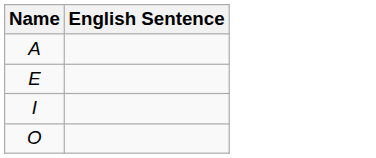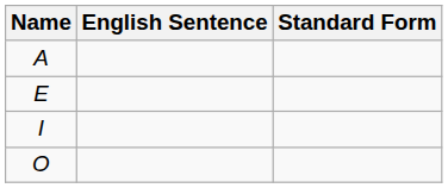 <table class="wikitable">
 <tr>
 <th>Name</th>
 <th>English Sentence</th>
+<th>Standard Form</th>
 </tr>
 <tr>
 <td align="center"><em>A</em></td>
+<td></td>
 <td></td>
 </tr>
 <tr>
 <td align="center"><em>E</em></td>
 <td></td>
+<td></td>
 </tr>
 <tr>
 <td align="center"><em>I</em></td>
+<td></td>
 <td></td>
 </tr>
 <tr>
 <td align="center"><em>O</em></td>
 <td></td>
+<td></td>
 </tr>
 </table>
